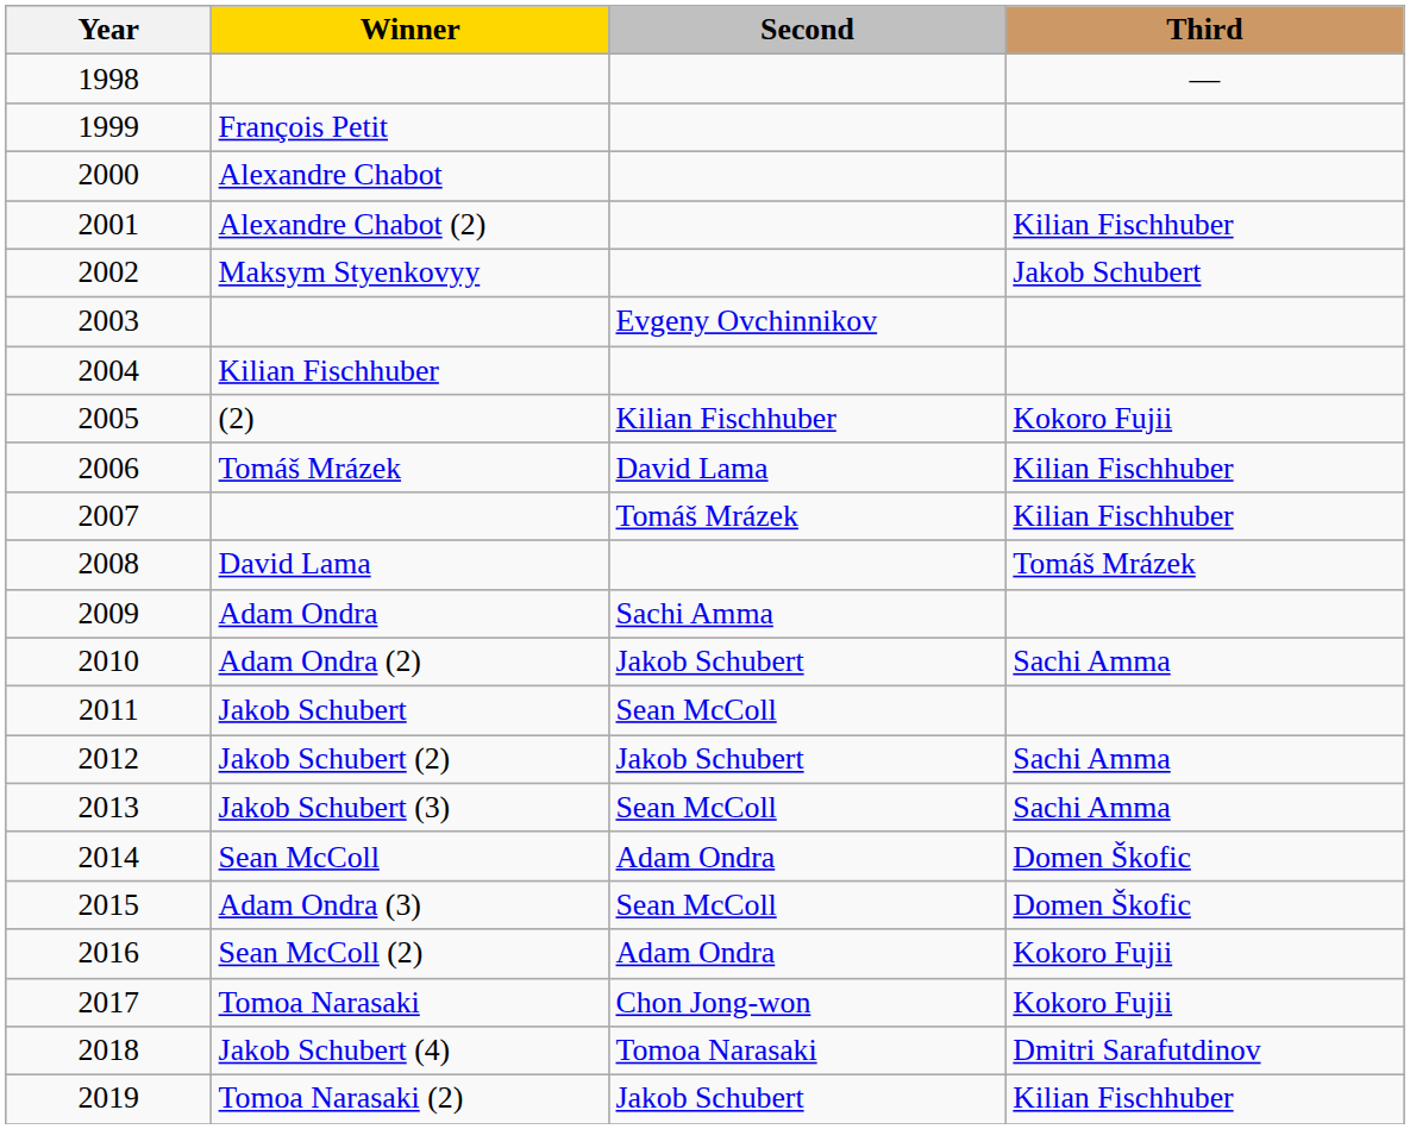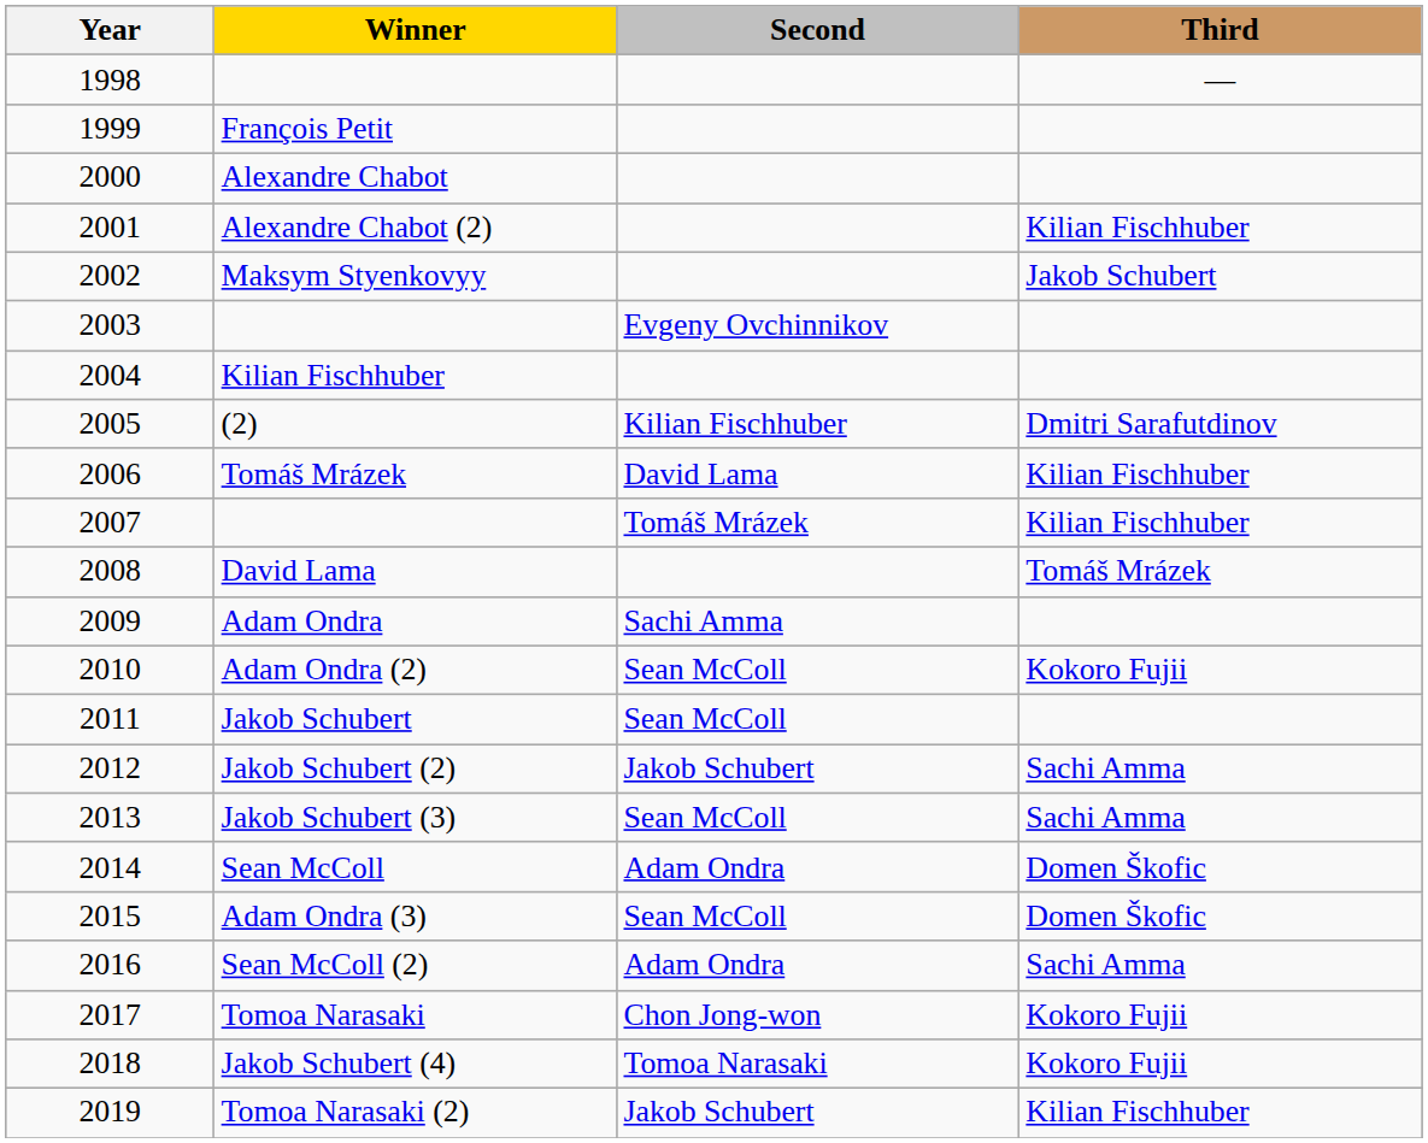 <table class="wikitable">
 <tr>
 <th width="100">Year</th>
 <th width="200" style="background:gold;">Winner</th>
 <th width="200" style="background:silver;">Second</th>
 <th width="200" style="background:#CC9966;">Third</th>
 </tr>
 <tr>
 <td align="center">1998</td>
 <td> </td>
 <td> </td>
 <td align="center">—</td>
 </tr>
 <tr>
 <td align="center">1999</td>
 <td> <a href='#'>François Petit</a></td>
 <td> </td>
 <td> </td>
 </tr>
 <tr>
 <td align="center">2000</td>
 <td> <a href='#'>Alexandre Chabot</a></td>
 <td> </td>
 <td> </td>
 </tr>
 <tr>
 <td align="center">2001</td>
 <td> <a href='#'>Alexandre Chabot</a> (2)</td>
 <td> </td>
 <td> <a href='#'>Kilian Fischhuber</a></td>
 </tr>
 <tr>
 <td align="center">2002</td>
 <td> <a href='#'>Maksym Styenkovyy</a></td>
 <td> </td>
 <td> <a href='#'>Jakob Schubert</a></td>
 </tr>
 <tr>
 <td align="center">2003</td>
 <td> </td>
 <td> <a href='#'>Evgeny Ovchinnikov</a></td>
 <td> <br> </td>
 </tr>
 <tr>
 <td align="center">2004</td>
 <td> <a href='#'>Kilian Fischhuber</a></td>
 <td> </td>
 <td> </td>
 </tr>
 <tr>
 <td align="center">2005</td>
 <td>  (2)</td>
 <td> <a href='#'>Kilian Fischhuber</a></td>
-<td> <a href='#'>Kokoro Fujii</a></td>
+<td> <a href='#'>Dmitri Sarafutdinov</a></td>
 </tr>
 <tr>
 <td align="center">2006</td>
 <td> <a href='#'>Tomáš Mrázek</a></td>
 <td> <a href='#'>David Lama</a></td>
 <td> <a href='#'>Kilian Fischhuber</a></td>
 </tr>
 <tr>
 <td align="center">2007</td>
 <td> </td>
 <td> <a href='#'>Tomáš Mrázek</a></td>
 <td> <a href='#'>Kilian Fischhuber</a></td>
 </tr>
 <tr>
 <td align="center">2008</td>
 <td> <a href='#'>David Lama</a></td>
 <td> </td>
 <td> <a href='#'>Tomáš Mrázek</a></td>
 </tr>
 <tr>
 <td align="center">2009</td>
 <td> <a href='#'>Adam Ondra</a></td>
 <td> <a href='#'>Sachi Amma</a></td>
 <td> </td>
 </tr>
 <tr>
 <td align="center">2010</td>
 <td> <a href='#'>Adam Ondra</a> (2)</td>
-<td> <a href='#'>Jakob Schubert</a></td>
-<td> <a href='#'>Sachi Amma</a></td>
+<td> <a href='#'>Sean McColl</a></td>
+<td> <a href='#'>Kokoro Fujii</a></td>
 </tr>
 <tr>
 <td align="center">2011</td>
 <td> <a href='#'>Jakob Schubert</a></td>
 <td> <a href='#'>Sean McColl</a></td>
 <td> </td>
 </tr>
 <tr>
 <td align="center">2012</td>
 <td> <a href='#'>Jakob Schubert</a> (2)</td>
 <td> <a href='#'>Jakob Schubert</a></td>
 <td> <a href='#'>Sachi Amma</a></td>
 </tr>
 <tr>
 <td align="center">2013</td>
 <td> <a href='#'>Jakob Schubert</a> (3)</td>
 <td> <a href='#'>Sean McColl</a></td>
 <td> <a href='#'>Sachi Amma</a></td>
 </tr>
 <tr>
 <td align="center">2014</td>
 <td> <a href='#'>Sean McColl</a></td>
 <td> <a href='#'>Adam Ondra</a></td>
 <td> <a href='#'>Domen Škofic</a></td>
 </tr>
 <tr>
 <td align="center">2015</td>
 <td> <a href='#'>Adam Ondra</a> (3)</td>
 <td> <a href='#'>Sean McColl</a></td>
 <td> <a href='#'>Domen Škofic</a></td>
 </tr>
 <tr>
 <td align="center">2016</td>
 <td> <a href='#'>Sean McColl</a> (2)</td>
 <td> <a href='#'>Adam Ondra</a></td>
-<td> <a href='#'>Kokoro Fujii</a></td>
+<td> <a href='#'>Sachi Amma</a></td>
 </tr>
 <tr>
 <td align="center">2017</td>
 <td> <a href='#'>Tomoa Narasaki</a></td>
 <td> <a href='#'>Chon Jong-won</a></td>
 <td> <a href='#'>Kokoro Fujii</a></td>
 </tr>
 <tr>
 <td align="center">2018</td>
 <td> <a href='#'>Jakob Schubert</a> (4)</td>
 <td> <a href='#'>Tomoa Narasaki</a></td>
-<td> <a href='#'>Dmitri Sarafutdinov</a></td>
+<td> <a href='#'>Kokoro Fujii</a></td>
 </tr>
 <tr>
 <td align="center">2019</td>
 <td> <a href='#'>Tomoa Narasaki</a> (2)</td>
 <td> <a href='#'>Jakob Schubert</a></td>
 <td> <a href='#'>Kilian Fischhuber</a></td>
 </tr>
 </table>
